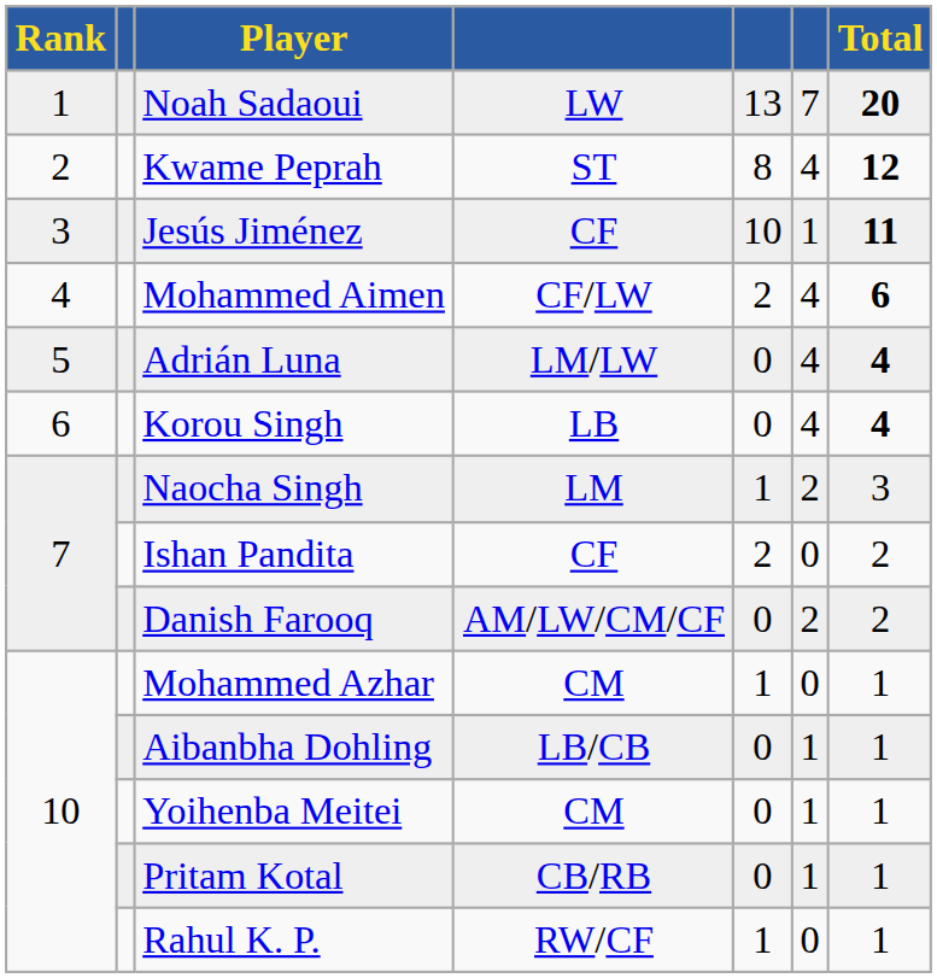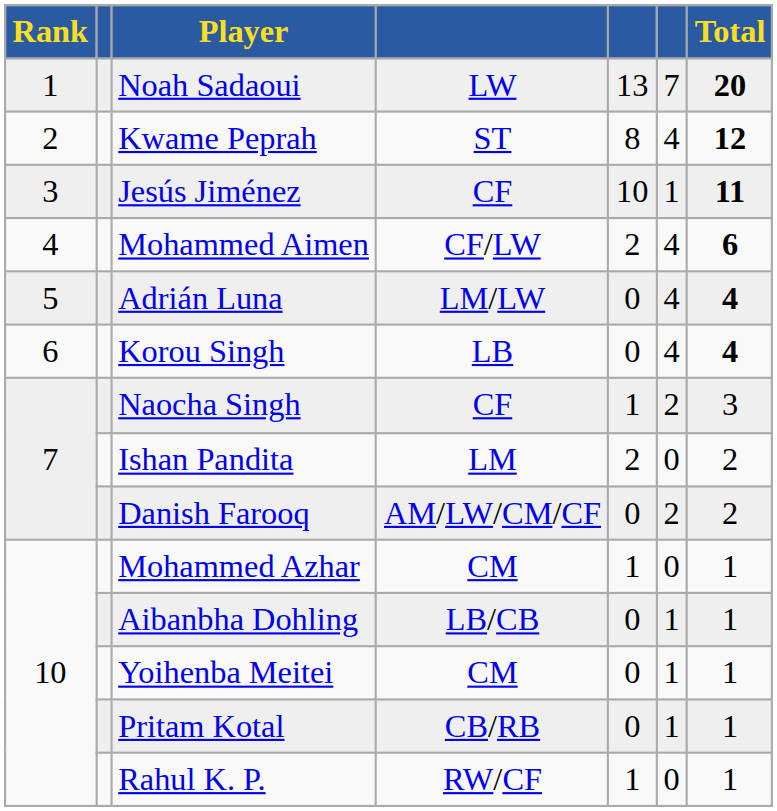 <table class="wikitable sortable" style="font-size: 95%; text-align: center;">
 <tr>
 <th style="background:#2A5AA1; color:#FADF20; text-align:center;">Rank</th>
 <th style="background:#2A5AA1; color:#FADF20; text-align:center;"></th>
 <th style="background:#2A5AA1; color:#FADF20; text-align:center;">Player</th>
 <th style="background:#2A5AA1; color:#FADF20; text-align:center;"></th>
 <th style="background:#2A5AA1; color:#FADF20; text-align:center;"></th>
 <th style="background:#2A5AA1; color:#FADF20; text-align:center;"></th>
 <th style="background:#2A5AA1; color:#FADF20; text-align:center;">Total</th>
 </tr>
 <tr bgcolor="#EFEFEF">
 <td>1</td>
 <td></td>
 <td style="text-align:left;"><a href='#'>Noah Sadaoui</a></td>
 <td><a href='#'>LW</a></td>
 <td>13</td>
 <td>7</td>
 <td><strong>20</strong></td>
 </tr>
 <tr>
 <td>2</td>
 <td></td>
 <td style="text-align:left;"><a href='#'>Kwame Peprah</a></td>
 <td><a href='#'>ST</a></td>
 <td>8</td>
 <td>4</td>
 <td><strong>12</strong></td>
 </tr>
 <tr bgcolor="#EFEFEF">
 <td>3</td>
 <td></td>
 <td style="text-align:left;"><a href='#'>Jesús Jiménez</a></td>
 <td><a href='#'>CF</a></td>
 <td>10</td>
 <td>1</td>
 <td><strong>11 </strong></td>
 </tr>
 <tr>
 <td>4</td>
 <td></td>
 <td style="text-align:left;"><a href='#'>Mohammed Aimen</a></td>
 <td><a href='#'>CF</a>/<a href='#'>LW</a></td>
 <td>2</td>
 <td>4</td>
 <td><strong>6</strong></td>
 </tr>
 <tr bgcolor="#EFEFEF">
 <td>5</td>
 <td></td>
 <td style="text-align:left;"><a href='#'>Adrián Luna</a></td>
 <td><a href='#'>LM</a>/<a href='#'>LW</a></td>
 <td>0</td>
 <td>4</td>
 <td><strong>4</strong></td>
 </tr>
 <tr>
 <td>6</td>
 <td></td>
 <td style="text-align:left;"><a href='#'>Korou Singh</a></td>
 <td><a href='#'>LB</a></td>
 <td>0</td>
 <td>4</td>
 <td><strong>4<em></td>
 </tr>
 <tr bgcolor="#EFEFEF">
 <td rowspan="3">7</td>
 <td></td>
 <td style="text-align:left;"><a href='#'>Naocha Singh </a></td>
-<td><a href='#'>LM</a></td>
+<td><a href='#'>CF</a></td>
 <td>1</td>
 <td>2</td>
 <td></strong>3<strong></td>
 </tr>
 <tr>
 <td></td>
 <td style="text-align:left;"><a href='#'>Ishan Pandita </a></td>
-<td><a href='#'>CF</a></td>
+<td><a href='#'>LM</a></td>
 <td>2</td>
 <td>0</td>
 <td></strong>2<strong></td>
 </tr>
 <tr bgcolor="#EFEFEF">
 <td></td>
 <td style="text-align:left;"><a href='#'>Danish Farooq </a></td>
 <td><a href='#'>AM</a>/<a href='#'>LW</a>/<a href='#'>CM</a>/<a href='#'>CF</a></td>
 <td>0</td>
 <td>2</td>
 <td></strong>2<strong></td>
 </tr>
 <tr>
 <td rowspan="5">10</td>
 <td></td>
 <td style="text-align:left;"><a href='#'>Mohammed Azhar</a></td>
 <td><a href='#'>CM</a></td>
 <td>1</td>
 <td>0</td>
 <td></strong>1<strong></td>
 </tr>
 <tr bgcolor="#EFEFEF">
 <td></td>
 <td style="text-align:left;"><a href='#'>Aibanbha Dohling</a></td>
 <td><a href='#'>LB</a>/<a href='#'>CB</a></td>
 <td>0</td>
 <td>1</td>
 <td></strong>1<strong></td>
 </tr>
 <tr>
 <td></td>
 <td style="text-align:left;"><a href='#'>Yoihenba Meitei</a></td>
 <td><a href='#'>CM</a></td>
 <td>0</td>
 <td>1</td>
 <td></strong>1<strong></td>
 </tr>
 <tr bgcolor="#EFEFEF">
 <td></td>
 <td style="text-align:left;"><a href='#'>Pritam Kotal</a></td>
 <td><a href='#'>CB</a>/<a href='#'>RB</a></td>
 <td>0</td>
 <td>1</td>
 <td></strong>1<strong></td>
 </tr>
 <tr>
 <td></td>
 <td style="text-align:left;"><a href='#'>Rahul K. P.</a></td>
 <td><a href='#'>RW</a>/<a href='#'>CF</a></td>
 <td>1</td>
 <td>0</td>
 <td></strong>1<strong></td>
 </tr>
 </table>
